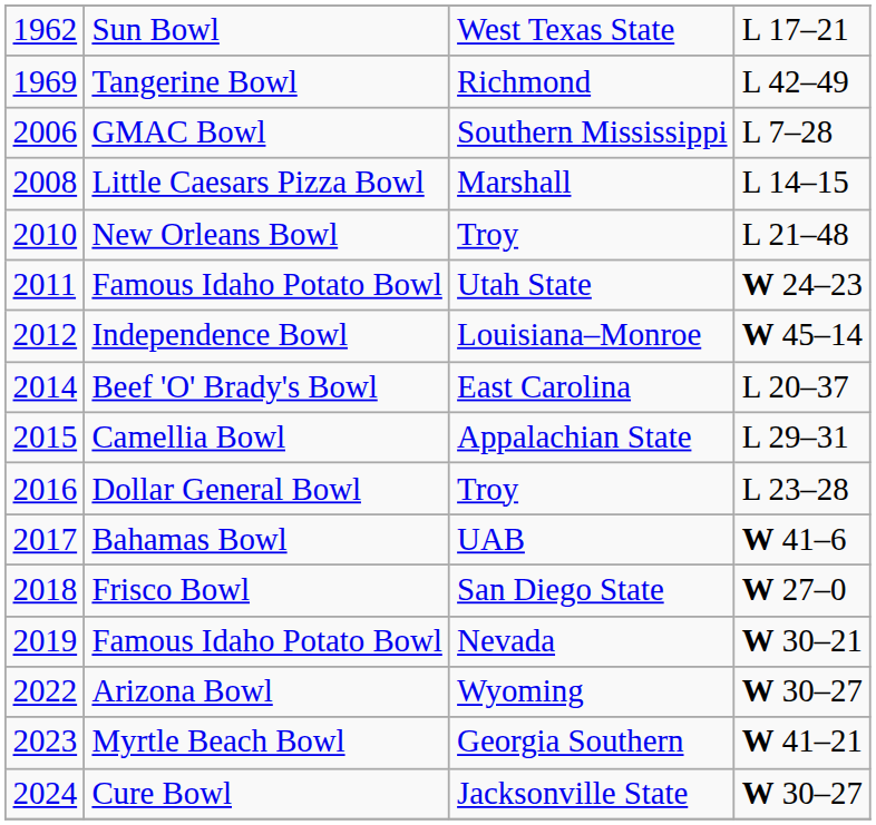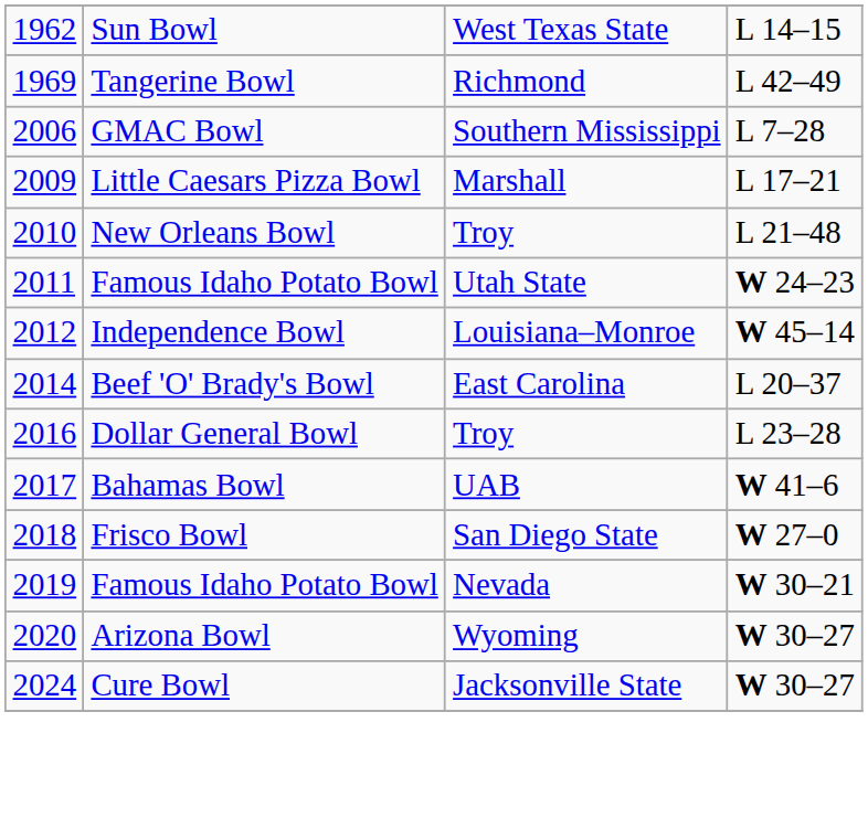 <table class="wikitable">
 <tr>
 </tr>
 <tr>
 <td><a href='#'>1962</a></td>
 <td><a href='#'>Sun Bowl</a></td>
 <td><a href='#'>West Texas State</a></td>
-<td>L 17–21</td>
+<td>L 14–15</td>
 </tr>
 <tr>
 <td><a href='#'>1969</a></td>
 <td><a href='#'>Tangerine Bowl</a></td>
 <td><a href='#'>Richmond</a></td>
 <td>L 42–49</td>
 </tr>
 <tr>
 <td><a href='#'>2006</a></td>
 <td><a href='#'>GMAC Bowl</a></td>
 <td><a href='#'>Southern Mississippi</a></td>
 <td>L 7–28</td>
 </tr>
 <tr>
-<td><a href='#'>2008</a></td>
+<td><a href='#'>2009</a></td>
 <td><a href='#'>Little Caesars Pizza Bowl</a></td>
 <td><a href='#'>Marshall</a></td>
-<td>L 14–15</td>
+<td>L 17–21</td>
 </tr>
 <tr>
 <td><a href='#'>2010</a></td>
 <td><a href='#'>New Orleans Bowl</a></td>
 <td><a href='#'>Troy</a></td>
 <td>L 21–48</td>
 </tr>
 <tr>
 <td><a href='#'>2011</a></td>
 <td><a href='#'>Famous Idaho Potato Bowl</a></td>
 <td><a href='#'>Utah State</a></td>
 <td><strong>W</strong> 24–23</td>
 </tr>
 <tr>
 <td><a href='#'>2012</a></td>
 <td><a href='#'>Independence Bowl</a></td>
 <td><a href='#'>Louisiana–Monroe</a></td>
 <td><strong>W</strong> 45–14</td>
 </tr>
 <tr>
 <td><a href='#'>2014</a></td>
 <td><a href='#'>Beef 'O' Brady's Bowl</a></td>
 <td><a href='#'>East Carolina</a></td>
 <td>L 20–37</td>
 </tr>
 <tr>
-<td><a href='#'>2015</a></td>
-<td><a href='#'>Camellia Bowl</a></td>
-<td><a href='#'>Appalachian State</a></td>
-<td>L 29–31</td>
-</tr>
-<tr>
 <td><a href='#'>2016</a></td>
 <td><a href='#'>Dollar General Bowl</a></td>
 <td><a href='#'>Troy</a></td>
 <td>L 23–28</td>
 </tr>
 <tr>
 <td><a href='#'>2017</a></td>
 <td><a href='#'>Bahamas Bowl</a></td>
 <td><a href='#'>UAB</a></td>
 <td><strong>W</strong> 41–6</td>
 </tr>
 <tr>
 <td><a href='#'>2018</a></td>
 <td><a href='#'>Frisco Bowl</a></td>
 <td><a href='#'>San Diego State</a></td>
 <td><strong>W</strong> 27–0</td>
 </tr>
 <tr>
 <td><a href='#'>2019</a></td>
 <td><a href='#'>Famous Idaho Potato Bowl</a></td>
 <td><a href='#'>Nevada</a></td>
 <td><strong>W</strong> 30–21</td>
 </tr>
 <tr>
-<td><a href='#'>2022</a></td>
+<td><a href='#'>2020</a></td>
 <td><a href='#'>Arizona Bowl</a></td>
 <td><a href='#'>Wyoming</a></td>
 <td><strong>W</strong> 30–27</td>
-</tr>
-<tr>
-<td><a href='#'>2023</a></td>
-<td><a href='#'>Myrtle Beach Bowl</a></td>
-<td><a href='#'>Georgia Southern</a></td>
-<td><strong>W</strong> 41–21</td>
 </tr>
 <tr>
 <td><a href='#'>2024</a></td>
 <td><a href='#'>Cure Bowl</a></td>
 <td><a href='#'>Jacksonville State</a></td>
 <td><strong>W</strong> 30–27</td>
 </tr>
 <tr>
 </tr>
 </table>
